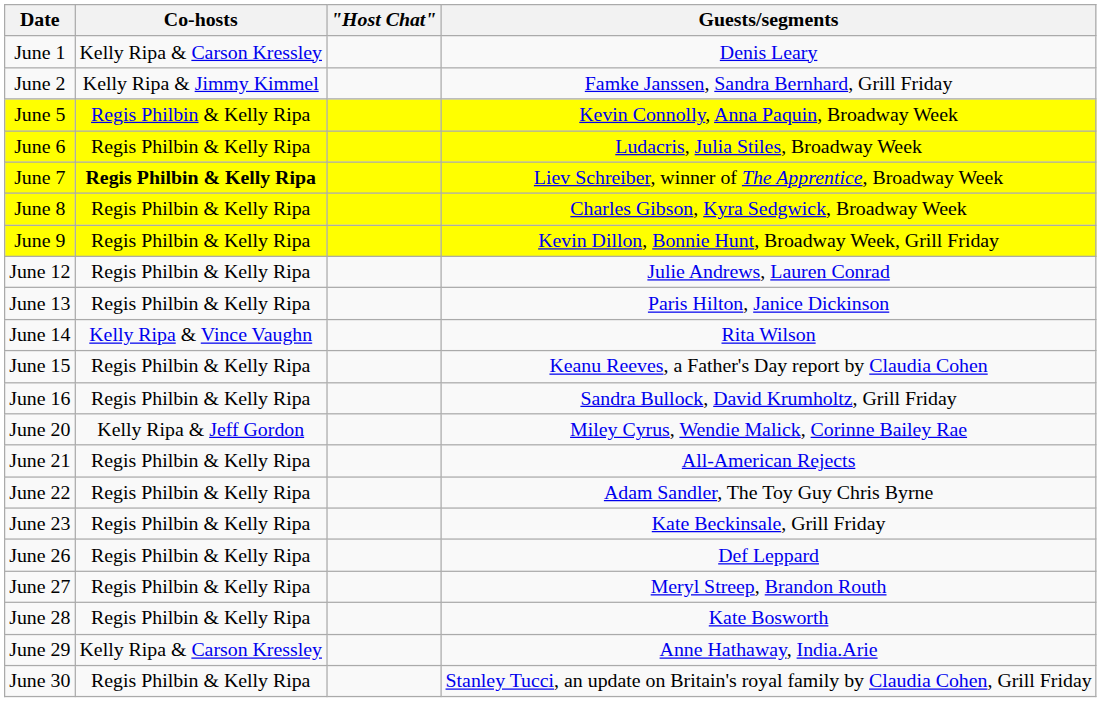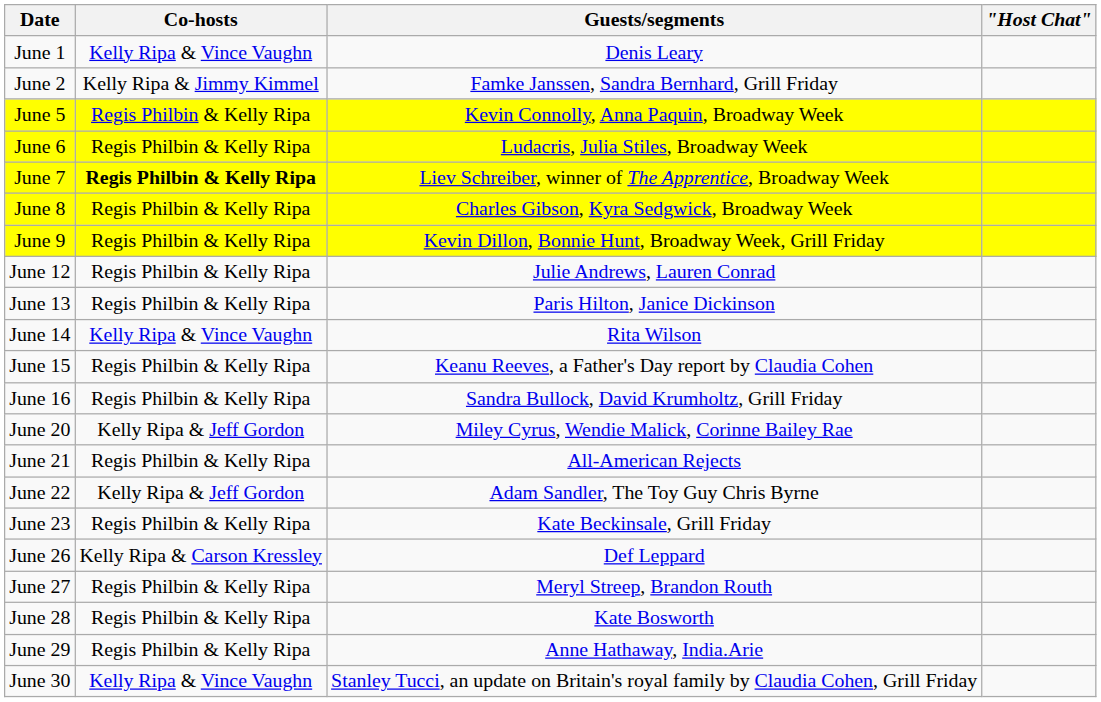 <table class="wikitable sortable" style="text-align:center;">
 <tr>
 <th>Date</th>
 <th>Co-hosts</th>
+<th>Guests/segments</th>
 <th><em>"Host Chat"</em></th>
-<th>Guests/segments</th>
 </tr>
 <tr>
 <td>June 1</td>
-<td>Kelly Ripa & <a href='#'>Carson Kressley</a></td>
+<td><a href='#'>Kelly Ripa</a> & <a href='#'>Vince Vaughn</a></td>
+<td><a href='#'>Denis Leary</a></td>
 <td></td>
-<td><a href='#'>Denis Leary</a></td>
 </tr>
 <tr>
 <td>June 2</td>
 <td>Kelly Ripa & <a href='#'>Jimmy Kimmel</a></td>
+<td><a href='#'>Famke Janssen</a>, <a href='#'>Sandra Bernhard</a>, Grill Friday</td>
 <td></td>
-<td><a href='#'>Famke Janssen</a>, <a href='#'>Sandra Bernhard</a>, Grill Friday</td>
 </tr>
 <tr style="background:yellow;">
 <td>June 5</td>
 <td><a href='#'>Regis Philbin</a> & Kelly Ripa</td>
+<td><a href='#'>Kevin Connolly</a>, <a href='#'>Anna Paquin</a>, Broadway Week</td>
 <td></td>
-<td><a href='#'>Kevin Connolly</a>, <a href='#'>Anna Paquin</a>, Broadway Week</td>
 </tr>
 <tr style="background:yellow;">
 <td>June 6</td>
 <td>Regis Philbin & Kelly Ripa</td>
+<td><a href='#'>Ludacris</a>, <a href='#'>Julia Stiles</a>, Broadway Week</td>
 <td></td>
-<td><a href='#'>Ludacris</a>, <a href='#'>Julia Stiles</a>, Broadway Week</td>
 </tr>
 <tr style="background:yellow;">
 <td>June 7</td>
 <td><strong>Regis Philbin & Kelly Ripa</strong></td>
+<td><a href='#'>Liev Schreiber</a>, winner of <em><a href='#'>The Apprentice</a></em>, Broadway Week</td>
 <td></td>
-<td><a href='#'>Liev Schreiber</a>, winner of <em><a href='#'>The Apprentice</a></em>, Broadway Week</td>
 </tr>
 <tr style="background:yellow;">
 <td>June 8</td>
 <td>Regis Philbin & Kelly Ripa</td>
+<td><a href='#'>Charles Gibson</a>, <a href='#'>Kyra Sedgwick</a>, Broadway Week</td>
 <td></td>
-<td><a href='#'>Charles Gibson</a>, <a href='#'>Kyra Sedgwick</a>, Broadway Week</td>
 </tr>
 <tr style="background:yellow;">
 <td>June 9</td>
 <td>Regis Philbin & Kelly Ripa</td>
+<td><a href='#'>Kevin Dillon</a>, <a href='#'>Bonnie Hunt</a>, Broadway Week, Grill Friday</td>
 <td></td>
-<td><a href='#'>Kevin Dillon</a>, <a href='#'>Bonnie Hunt</a>, Broadway Week, Grill Friday</td>
 </tr>
 <tr>
 <td>June 12</td>
 <td>Regis Philbin & Kelly Ripa</td>
+<td><a href='#'>Julie Andrews</a>, <a href='#'>Lauren Conrad</a></td>
 <td></td>
-<td><a href='#'>Julie Andrews</a>, <a href='#'>Lauren Conrad</a></td>
 </tr>
 <tr>
 <td>June 13</td>
 <td>Regis Philbin & Kelly Ripa</td>
+<td><a href='#'>Paris Hilton</a>, <a href='#'>Janice Dickinson</a></td>
 <td></td>
-<td><a href='#'>Paris Hilton</a>, <a href='#'>Janice Dickinson</a></td>
 </tr>
 <tr>
 <td>June 14</td>
 <td><a href='#'>Kelly Ripa</a> & <a href='#'>Vince Vaughn</a></td>
+<td><a href='#'>Rita Wilson</a></td>
 <td></td>
-<td><a href='#'>Rita Wilson</a></td>
 </tr>
 <tr>
 <td>June 15</td>
 <td>Regis Philbin & Kelly Ripa</td>
+<td><a href='#'>Keanu Reeves</a>, a Father's Day report by <a href='#'>Claudia Cohen</a></td>
 <td></td>
-<td><a href='#'>Keanu Reeves</a>, a Father's Day report by <a href='#'>Claudia Cohen</a></td>
 </tr>
 <tr>
 <td>June 16</td>
 <td>Regis Philbin & Kelly Ripa</td>
+<td><a href='#'>Sandra Bullock</a>, <a href='#'>David Krumholtz</a>, Grill Friday</td>
 <td></td>
-<td><a href='#'>Sandra Bullock</a>, <a href='#'>David Krumholtz</a>, Grill Friday</td>
 </tr>
 <tr>
 <td>June 20</td>
 <td>Kelly Ripa & <a href='#'>Jeff Gordon</a></td>
+<td><a href='#'>Miley Cyrus</a>, <a href='#'>Wendie Malick</a>, <a href='#'>Corinne Bailey Rae</a></td>
 <td></td>
-<td><a href='#'>Miley Cyrus</a>, <a href='#'>Wendie Malick</a>, <a href='#'>Corinne Bailey Rae</a></td>
 </tr>
 <tr>
 <td>June 21</td>
 <td>Regis Philbin & Kelly Ripa</td>
+<td><a href='#'>All-American Rejects</a></td>
 <td></td>
-<td><a href='#'>All-American Rejects</a></td>
 </tr>
 <tr>
 <td>June 22</td>
-<td>Regis Philbin & Kelly Ripa</td>
+<td>Kelly Ripa & <a href='#'>Jeff Gordon</a></td>
+<td><a href='#'>Adam Sandler</a>, The Toy Guy Chris Byrne</td>
 <td></td>
-<td><a href='#'>Adam Sandler</a>, The Toy Guy Chris Byrne</td>
 </tr>
 <tr>
 <td>June 23</td>
 <td>Regis Philbin & Kelly Ripa</td>
+<td><a href='#'>Kate Beckinsale</a>, Grill Friday</td>
 <td></td>
-<td><a href='#'>Kate Beckinsale</a>, Grill Friday</td>
 </tr>
 <tr>
 <td>June 26</td>
-<td>Regis Philbin & Kelly Ripa</td>
+<td>Kelly Ripa & <a href='#'>Carson Kressley</a></td>
+<td><a href='#'>Def Leppard</a></td>
 <td></td>
-<td><a href='#'>Def Leppard</a></td>
 </tr>
 <tr>
 <td>June 27</td>
 <td>Regis Philbin & Kelly Ripa</td>
+<td><a href='#'>Meryl Streep</a>, <a href='#'>Brandon Routh</a></td>
 <td></td>
-<td><a href='#'>Meryl Streep</a>, <a href='#'>Brandon Routh</a></td>
 </tr>
 <tr>
 <td>June 28</td>
 <td>Regis Philbin & Kelly Ripa</td>
+<td><a href='#'>Kate Bosworth</a></td>
 <td></td>
-<td><a href='#'>Kate Bosworth</a></td>
 </tr>
 <tr>
 <td>June 29</td>
-<td>Kelly Ripa & <a href='#'>Carson Kressley</a></td>
+<td>Regis Philbin & Kelly Ripa</td>
+<td><a href='#'>Anne Hathaway</a>, <a href='#'>India.Arie</a></td>
 <td></td>
-<td><a href='#'>Anne Hathaway</a>, <a href='#'>India.Arie</a></td>
 </tr>
 <tr>
 <td>June 30</td>
-<td>Regis Philbin & Kelly Ripa</td>
+<td><a href='#'>Kelly Ripa</a> & <a href='#'>Vince Vaughn</a></td>
+<td><a href='#'>Stanley Tucci</a>, an update on Britain's royal family by <a href='#'>Claudia Cohen</a>, Grill Friday</td>
 <td></td>
-<td><a href='#'>Stanley Tucci</a>, an update on Britain's royal family by <a href='#'>Claudia Cohen</a>, Grill Friday</td>
 </tr>
 </table>
